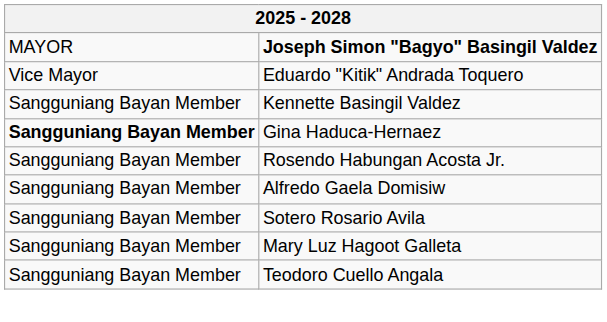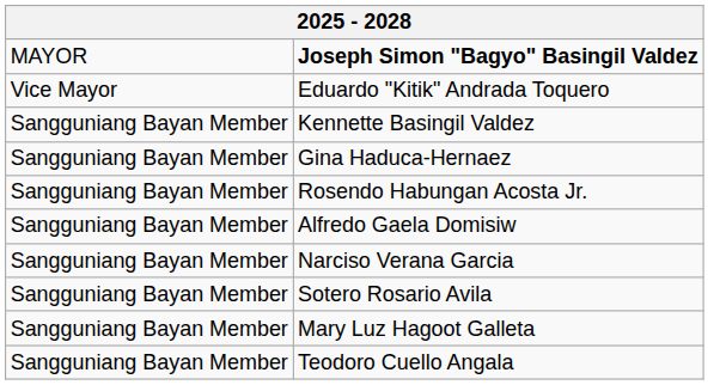 <table class="wikitable">
 <tr>
 <th colspan="2">2025 - 2028</th>
 </tr>
 <tr>
 <td>MAYOR</td>
 <td><strong>Joseph Simon "Bagyo" Basingil Valdez</strong></td>
 </tr>
 <tr>
 <td>Vice Mayor</td>
 <td>Eduardo "Kitik" Andrada Toquero</td>
 </tr>
 <tr>
 <td>Sangguniang Bayan Member</td>
 <td>Kennette Basingil Valdez</td>
 </tr>
 <tr>
-<td><strong>Sangguniang Bayan Member</strong></td>
+<td>Sangguniang Bayan Member</td>
 <td>Gina Haduca-Hernaez</td>
 </tr>
 <tr>
 <td>Sangguniang Bayan Member</td>
 <td>Rosendo Habungan Acosta Jr.</td>
 </tr>
 <tr>
 <td>Sangguniang Bayan Member</td>
 <td>Alfredo Gaela Domisiw</td>
+</tr>
+<tr>
+<td>Sangguniang Bayan Member</td>
+<td>Narciso Verana Garcia</td>
 </tr>
 <tr>
 <td>Sangguniang Bayan Member</td>
 <td>Sotero Rosario Avila</td>
 </tr>
 <tr>
 <td>Sangguniang Bayan Member</td>
 <td>Mary Luz Hagoot Galleta</td>
 </tr>
 <tr>
 <td>Sangguniang Bayan Member</td>
 <td>Teodoro Cuello Angala</td>
 </tr>
 </table>
